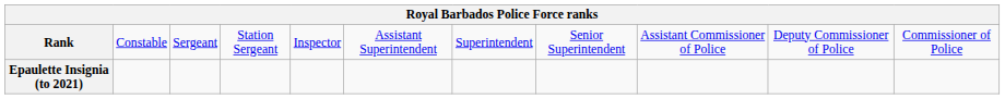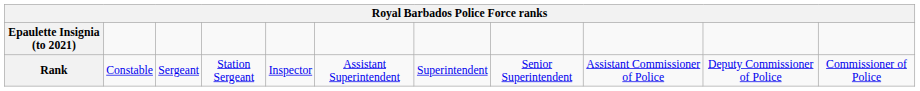 <table class="wikitable" width=auto style="text-align: center;">
 <tr>
 <th Colspan=11>Royal Barbados Police Force ranks</th>
+</tr>
+<tr>
+<th>Epaulette Insignia (to 2021)</th>
+<td></td>
+<td></td>
+<td></td>
+<td></td>
+<td></td>
+<td></td>
+<td></td>
+<td></td>
+<td style="vertical-align: middle"></td>
+<td></td>
 </tr>
 <tr>
 <th>Rank</th>
 <td><a href='#'>Constable</a></td>
 <td><a href='#'>Sergeant</a></td>
 <td><a href='#'>Station Sergeant</a></td>
 <td><a href='#'>Inspector</a></td>
 <td><a href='#'>Assistant Superintendent</a></td>
 <td><a href='#'>Superintendent</a></td>
 <td><a href='#'>Senior Superintendent</a></td>
 <td><a href='#'>Assistant Commissioner of Police</a></td>
 <td><a href='#'>Deputy Commissioner of Police</a></td>
 <td><a href='#'>Commissioner of Police</a></td>
 </tr>
-<tr>
-<th>Epaulette Insignia (to 2021)</th>
-<td></td>
-<td></td>
-<td></td>
-<td></td>
-<td></td>
-<td></td>
-<td></td>
-<td></td>
-<td style="vertical-align: middle"></td>
-<td></td>
-</tr>
 </table>
